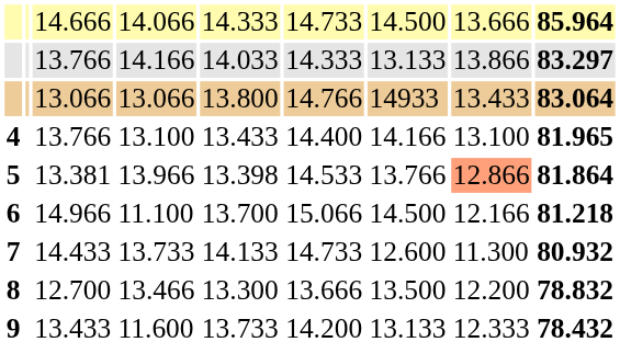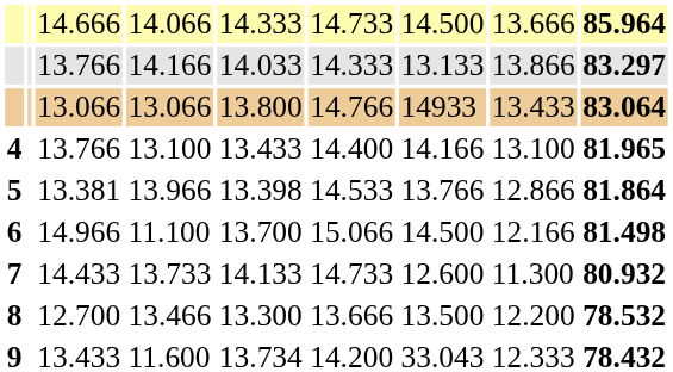 <table>
 <tr style="background:#fffcaf;">
 <th scope=row style="text-align:center"></th>
 <td align=left></td>
 <td>14.666</td>
 <td>14.066</td>
 <td>14.333</td>
 <td>14.733</td>
 <td>14.500</td>
 <td>13.666</td>
 <td><strong>85.964</strong></td>
 </tr>
 <tr style="background:#e5e5e5;">
 <th scope=row style="text-align:center"></th>
 <td align=left></td>
 <td>13.766</td>
 <td>14.166</td>
 <td>14.033</td>
 <td>14.333</td>
 <td>13.133</td>
 <td>13.866</td>
 <td><strong>83.297</strong></td>
 </tr>
 <tr style="background:#ec9;">
 <th scope=row style="text-align:center"></th>
 <td align=left></td>
 <td>13.066</td>
 <td>13.066</td>
 <td>13.800</td>
 <td>14.766</td>
 <td>14933</td>
 <td>13.433</td>
 <td><strong>83.064</strong></td>
 </tr>
 <tr>
 <th scope=row style="text-align:center">4</th>
 <td align=left></td>
 <td>13.766</td>
 <td>13.100</td>
 <td>13.433</td>
 <td>14.400</td>
 <td>14.166</td>
 <td>13.100</td>
 <td><strong>81.965</strong></td>
 </tr>
 <tr>
 <th scope=row style="text-align:center">5</th>
 <td align=left></td>
 <td>13.381</td>
 <td>13.966</td>
 <td>13.398</td>
 <td>14.533</td>
 <td>13.766</td>
-<td style="background: lightsalmon;">12.866</td>
+<td>12.866</td>
 <td><strong>81.864</strong></td>
 </tr>
 <tr>
 <th scope=row style="text-align:center">6</th>
 <td align=left></td>
 <td>14.966</td>
 <td>11.100</td>
 <td>13.700</td>
 <td>15.066</td>
 <td>14.500</td>
 <td>12.166</td>
-<td><strong>81.218</strong></td>
+<td><strong>81.498</strong></td>
 </tr>
 <tr>
 <th scope=row style="text-align:center">7</th>
 <td align=left></td>
 <td>14.433</td>
 <td>13.733</td>
 <td>14.133</td>
 <td>14.733</td>
 <td>12.600</td>
 <td>11.300</td>
 <td><strong>80.932</strong></td>
 </tr>
 <tr>
 <th scope=row style="text-align:center">8</th>
 <td align=left></td>
 <td>12.700</td>
 <td>13.466</td>
 <td>13.300</td>
 <td>13.666</td>
 <td>13.500</td>
 <td>12.200</td>
-<td><strong>78.832</strong></td>
+<td><strong>78.532</strong></td>
 </tr>
 <tr>
 <th scope=row style="text-align:center">9</th>
 <td align=left></td>
 <td>13.433</td>
 <td>11.600</td>
-<td>13.733</td>
+<td>13.734</td>
 <td>14.200</td>
-<td>13.133</td>
+<td>33.043</td>
 <td>12.333</td>
 <td><strong>78.432</strong></td>
 </tr>
 </table>
